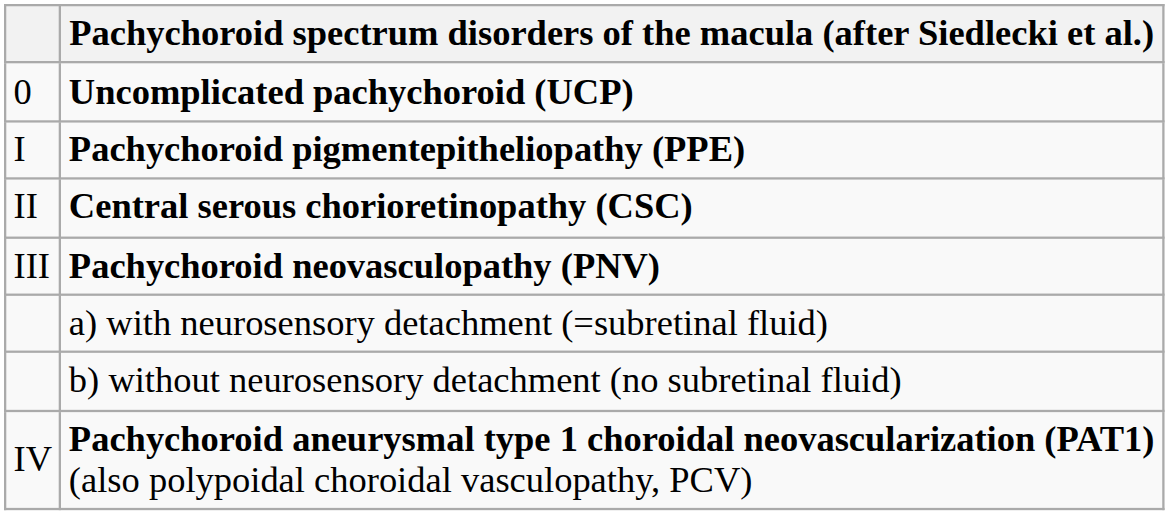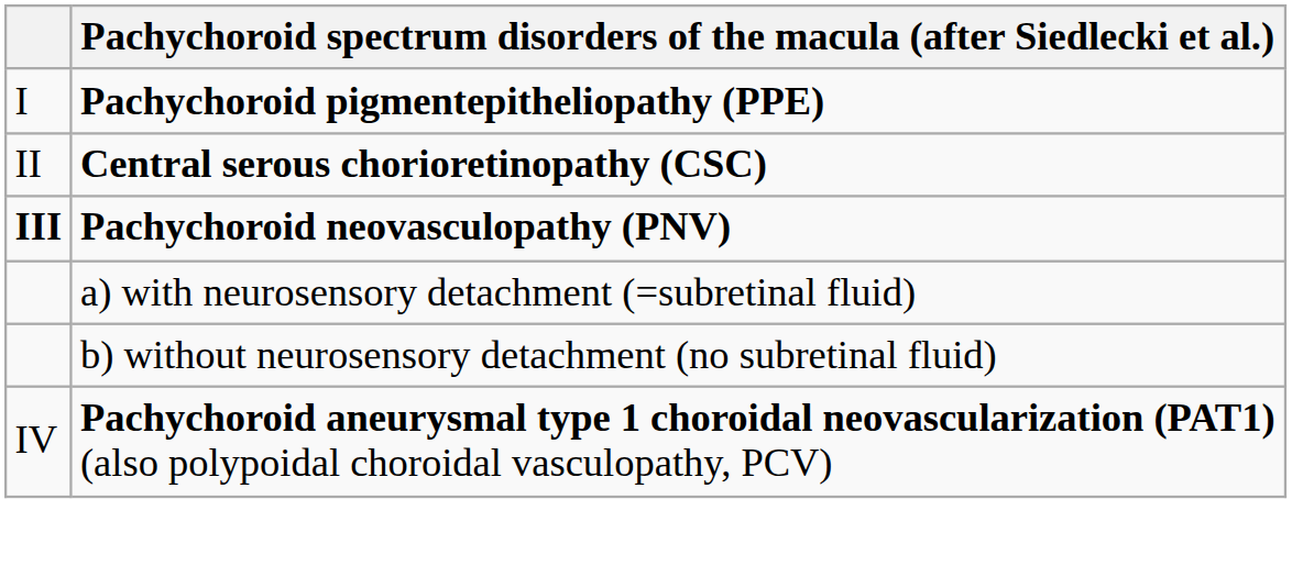 <table class="wikitable">
 <tr>
 <th></th>
 <th>Pachychoroid spectrum disorders of the macula (after Siedlecki et al.)</th>
-</tr>
-<tr>
-<td>0</td>
-<td><strong>Uncomplicated pachychoroid (UCP)</strong></td>
 </tr>
 <tr>
 <td>I</td>
 <td><strong>Pachychoroid pigmentepitheliopathy (PPE)</strong></td>
 </tr>
 <tr>
 <td>II</td>
 <td><strong>Central serous chorioretinopathy (CSC)</strong></td>
 </tr>
 <tr>
-<td>III</td>
+<td><strong>III</strong></td>
 <td><strong>Pachychoroid neovasculopathy (PNV)</strong></td>
 </tr>
 <tr>
 <td></td>
 <td>a) with neurosensory detachment (=subretinal fluid)</td>
 </tr>
 <tr>
 <td></td>
 <td>b) without neurosensory detachment (no subretinal fluid)</td>
 </tr>
 <tr>
 <td>IV</td>
 <td><strong>Pachychoroid aneurysmal type 1 choroidal neovascularization (PAT1)</strong><br>(also polypoidal choroidal vasculopathy, PCV)</td>
 </tr>
 </table>
